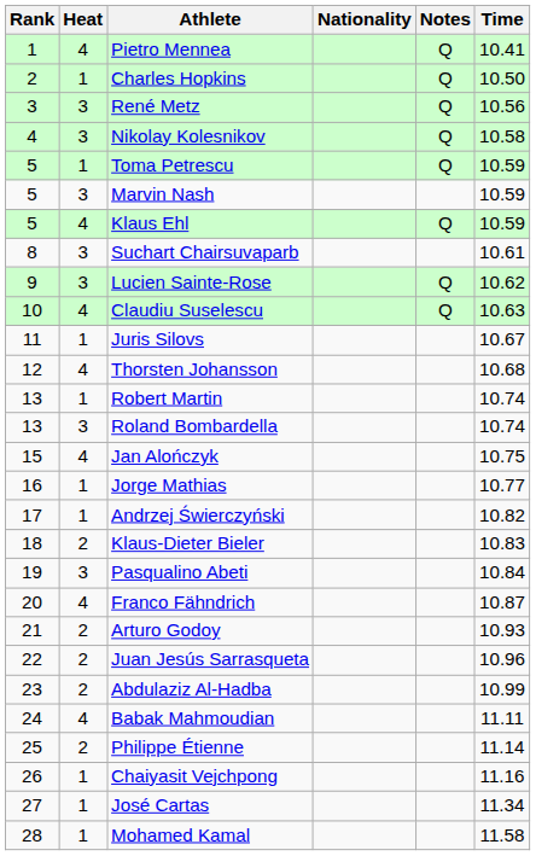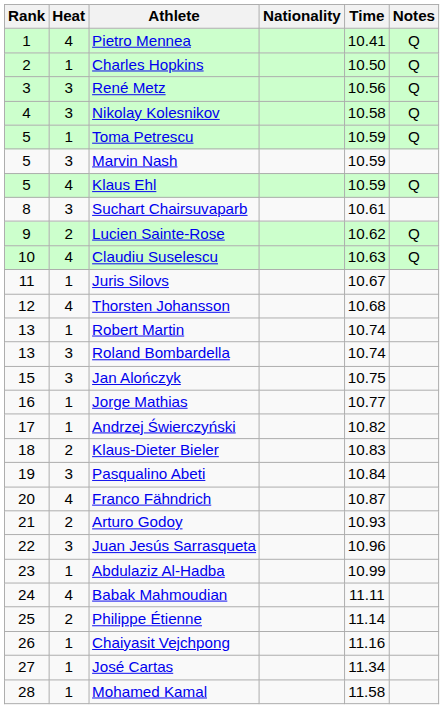 <table class="wikitable sortable" style="text-align:center">
 <tr>
 <th>Rank</th>
 <th>Heat</th>
 <th>Athlete</th>
 <th>Nationality</th>
+<th>Time</th>
 <th>Notes</th>
-<th>Time</th>
 </tr>
 <tr bgcolor=ccffcc>
 <td>1</td>
 <td>4</td>
 <td align=left><a href='#'>Pietro Mennea</a></td>
 <td align=left></td>
+<td>10.41</td>
 <td>Q</td>
-<td>10.41</td>
 </tr>
 <tr bgcolor=ccffcc>
 <td>2</td>
 <td>1</td>
 <td align=left><a href='#'>Charles Hopkins</a></td>
 <td align=left></td>
+<td>10.50</td>
 <td>Q</td>
-<td>10.50</td>
 </tr>
 <tr bgcolor=ccffcc>
 <td>3</td>
 <td>3</td>
 <td align=left><a href='#'>René Metz</a></td>
 <td align=left></td>
+<td>10.56</td>
 <td>Q</td>
-<td>10.56</td>
 </tr>
 <tr bgcolor=ccffcc>
 <td>4</td>
 <td>3</td>
 <td align=left><a href='#'>Nikolay Kolesnikov</a></td>
 <td align=left></td>
+<td>10.58</td>
 <td>Q</td>
-<td>10.58</td>
 </tr>
 <tr bgcolor=ccffcc>
 <td>5</td>
 <td>1</td>
 <td align=left><a href='#'>Toma Petrescu</a></td>
 <td align=left></td>
+<td>10.59</td>
 <td>Q</td>
-<td>10.59</td>
 </tr>
 <tr>
 <td>5</td>
 <td>3</td>
 <td align=left><a href='#'>Marvin Nash</a></td>
 <td align=left></td>
+<td>10.59</td>
 <td></td>
-<td>10.59</td>
 </tr>
 <tr bgcolor=ccffcc>
 <td>5</td>
 <td>4</td>
 <td align=left><a href='#'>Klaus Ehl</a></td>
 <td align=left></td>
+<td>10.59</td>
 <td>Q</td>
-<td>10.59</td>
 </tr>
 <tr>
 <td>8</td>
 <td>3</td>
 <td align=left><a href='#'>Suchart Chairsuvaparb</a></td>
 <td align=left></td>
+<td>10.61</td>
 <td></td>
-<td>10.61</td>
 </tr>
 <tr bgcolor=ccffcc>
 <td>9</td>
-<td>3</td>
+<td>2</td>
 <td align=left><a href='#'>Lucien Sainte-Rose</a></td>
 <td align=left></td>
+<td>10.62</td>
 <td>Q</td>
-<td>10.62</td>
 </tr>
 <tr bgcolor=ccffcc>
 <td>10</td>
 <td>4</td>
 <td align=left><a href='#'>Claudiu Suselescu</a></td>
 <td align=left></td>
+<td>10.63</td>
 <td>Q</td>
-<td>10.63</td>
 </tr>
 <tr>
 <td>11</td>
 <td>1</td>
 <td align=left><a href='#'>Juris Silovs</a></td>
 <td align=left></td>
+<td>10.67</td>
 <td></td>
-<td>10.67</td>
 </tr>
 <tr>
 <td>12</td>
 <td>4</td>
 <td align=left><a href='#'>Thorsten Johansson</a></td>
 <td align=left></td>
+<td>10.68</td>
 <td></td>
-<td>10.68</td>
 </tr>
 <tr>
 <td>13</td>
 <td>1</td>
 <td align=left><a href='#'>Robert Martin</a></td>
 <td align=left></td>
+<td>10.74</td>
 <td></td>
-<td>10.74</td>
 </tr>
 <tr>
 <td>13</td>
 <td>3</td>
 <td align=left><a href='#'>Roland Bombardella</a></td>
 <td align=left></td>
+<td>10.74</td>
 <td></td>
-<td>10.74</td>
 </tr>
 <tr>
 <td>15</td>
-<td>4</td>
+<td>3</td>
 <td align=left><a href='#'>Jan Alończyk</a></td>
 <td align=left></td>
+<td>10.75</td>
 <td></td>
-<td>10.75</td>
 </tr>
 <tr>
 <td>16</td>
 <td>1</td>
 <td align=left><a href='#'>Jorge Mathias</a></td>
 <td align=left></td>
+<td>10.77</td>
 <td></td>
-<td>10.77</td>
 </tr>
 <tr>
 <td>17</td>
 <td>1</td>
 <td align=left><a href='#'>Andrzej Świerczyński</a></td>
 <td align=left></td>
+<td>10.82</td>
 <td></td>
-<td>10.82</td>
 </tr>
 <tr>
 <td>18</td>
 <td>2</td>
 <td align=left><a href='#'>Klaus-Dieter Bieler</a></td>
 <td align=left></td>
+<td>10.83</td>
 <td></td>
-<td>10.83</td>
 </tr>
 <tr>
 <td>19</td>
 <td>3</td>
 <td align=left><a href='#'>Pasqualino Abeti</a></td>
 <td align=left></td>
+<td>10.84</td>
 <td></td>
-<td>10.84</td>
 </tr>
 <tr>
 <td>20</td>
 <td>4</td>
 <td align=left><a href='#'>Franco Fähndrich</a></td>
 <td align=left></td>
+<td>10.87</td>
 <td></td>
-<td>10.87</td>
 </tr>
 <tr>
 <td>21</td>
 <td>2</td>
 <td align=left><a href='#'>Arturo Godoy</a></td>
 <td align=left></td>
+<td>10.93</td>
 <td></td>
-<td>10.93</td>
 </tr>
 <tr>
 <td>22</td>
-<td>2</td>
+<td>3</td>
 <td align=left><a href='#'>Juan Jesús Sarrasqueta</a></td>
 <td align=left></td>
+<td>10.96</td>
 <td></td>
-<td>10.96</td>
 </tr>
 <tr>
 <td>23</td>
-<td>2</td>
+<td>1</td>
 <td align=left><a href='#'>Abdulaziz Al-Hadba</a></td>
 <td align=left></td>
+<td>10.99</td>
 <td></td>
-<td>10.99</td>
 </tr>
 <tr>
 <td>24</td>
 <td>4</td>
 <td align=left><a href='#'>Babak Mahmoudian</a></td>
 <td align=left></td>
+<td>11.11</td>
 <td></td>
-<td>11.11</td>
 </tr>
 <tr>
 <td>25</td>
 <td>2</td>
 <td align=left><a href='#'>Philippe Étienne</a></td>
 <td align=left></td>
+<td>11.14</td>
 <td></td>
-<td>11.14</td>
 </tr>
 <tr>
 <td>26</td>
 <td>1</td>
 <td align=left><a href='#'>Chaiyasit Vejchpong</a></td>
 <td align=left></td>
+<td>11.16</td>
 <td></td>
-<td>11.16</td>
 </tr>
 <tr>
 <td>27</td>
 <td>1</td>
 <td align=left><a href='#'>José Cartas</a></td>
 <td align=left></td>
+<td>11.34</td>
 <td></td>
-<td>11.34</td>
 </tr>
 <tr>
 <td>28</td>
 <td>1</td>
 <td align=left><a href='#'>Mohamed Kamal</a></td>
 <td align=left></td>
+<td>11.58</td>
 <td></td>
-<td>11.58</td>
 </tr>
 </table>
